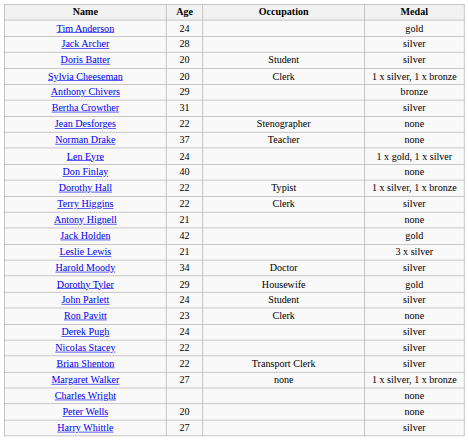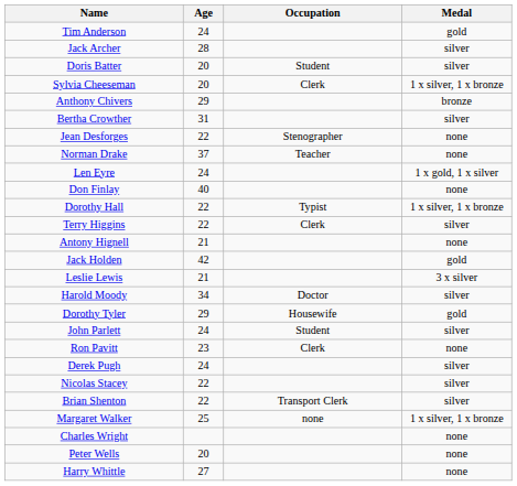 <table class="wikitable" style="text-align: center">
 <tr>
 <th width=250>Name</th>
 <th width=50>Age</th>
 <th width=250>Occupation</th>
 <th width=150>Medal</th>
 </tr>
 <tr>
 <td><a href='#'>Tim Anderson</a></td>
 <td>24</td>
 <td></td>
 <td>gold</td>
 </tr>
 <tr>
 <td><a href='#'>Jack Archer</a></td>
 <td>28</td>
 <td></td>
 <td>silver</td>
 </tr>
 <tr>
 <td><a href='#'>Doris Batter</a></td>
 <td>20</td>
 <td>Student</td>
 <td>silver</td>
 </tr>
 <tr>
 <td><a href='#'>Sylvia Cheeseman</a></td>
 <td>20</td>
 <td>Clerk</td>
 <td>1 x silver, 1 x bronze</td>
 </tr>
 <tr>
 <td><a href='#'>Anthony Chivers</a></td>
 <td>29</td>
 <td></td>
 <td>bronze</td>
 </tr>
 <tr>
 <td><a href='#'>Bertha Crowther</a></td>
 <td>31</td>
 <td></td>
 <td>silver</td>
 </tr>
 <tr>
 <td><a href='#'>Jean Desforges</a></td>
 <td>22</td>
 <td>Stenographer</td>
 <td>none</td>
 </tr>
 <tr>
 <td><a href='#'>Norman Drake</a></td>
 <td>37</td>
 <td>Teacher</td>
 <td>none</td>
 </tr>
 <tr>
 <td><a href='#'>Len Eyre</a></td>
 <td>24</td>
 <td></td>
 <td>1 x gold, 1 x silver</td>
 </tr>
 <tr>
 <td><a href='#'>Don Finlay</a></td>
 <td>40</td>
 <td></td>
 <td>none</td>
 </tr>
 <tr>
 <td><a href='#'>Dorothy Hall</a></td>
 <td>22</td>
 <td>Typist</td>
 <td>1 x silver, 1 x bronze</td>
 </tr>
 <tr>
 <td><a href='#'>Terry Higgins</a></td>
 <td>22</td>
 <td>Clerk</td>
 <td>silver</td>
 </tr>
 <tr>
 <td><a href='#'>Antony Hignell</a></td>
 <td>21</td>
 <td></td>
 <td>none</td>
 </tr>
 <tr>
 <td><a href='#'>Jack Holden</a></td>
 <td>42</td>
 <td></td>
 <td>gold</td>
 </tr>
 <tr>
 <td><a href='#'>Leslie Lewis</a></td>
 <td>21</td>
 <td></td>
 <td>3 x silver</td>
 </tr>
 <tr>
 <td><a href='#'>Harold Moody</a></td>
 <td>34</td>
 <td>Doctor</td>
 <td>silver</td>
 </tr>
 <tr>
 <td><a href='#'>Dorothy Tyler</a></td>
 <td>29</td>
 <td>Housewife</td>
 <td>gold</td>
 </tr>
 <tr>
 <td><a href='#'>John Parlett</a></td>
 <td>24</td>
 <td>Student</td>
 <td>silver</td>
 </tr>
 <tr>
 <td><a href='#'>Ron Pavitt</a></td>
 <td>23</td>
 <td>Clerk</td>
 <td>none</td>
 </tr>
 <tr>
 <td><a href='#'>Derek Pugh</a></td>
 <td>24</td>
 <td></td>
 <td>silver</td>
 </tr>
 <tr>
 <td><a href='#'>Nicolas Stacey</a></td>
 <td>22</td>
 <td></td>
 <td>silver</td>
 </tr>
 <tr>
 <td><a href='#'>Brian Shenton</a></td>
 <td>22</td>
 <td>Transport Clerk</td>
 <td>silver</td>
 </tr>
 <tr>
 <td><a href='#'>Margaret Walker</a></td>
-<td>27</td>
+<td>25</td>
 <td>none</td>
 <td>1 x silver, 1 x bronze</td>
 </tr>
 <tr>
 <td><a href='#'>Charles Wright</a></td>
 <td></td>
 <td></td>
 <td>none</td>
 </tr>
 <tr>
 <td><a href='#'>Peter Wells</a></td>
 <td>20</td>
 <td></td>
 <td>none</td>
 </tr>
 <tr>
 <td><a href='#'>Harry Whittle</a></td>
 <td>27</td>
 <td></td>
-<td>silver</td>
+<td>none</td>
 </tr>
 </table>
